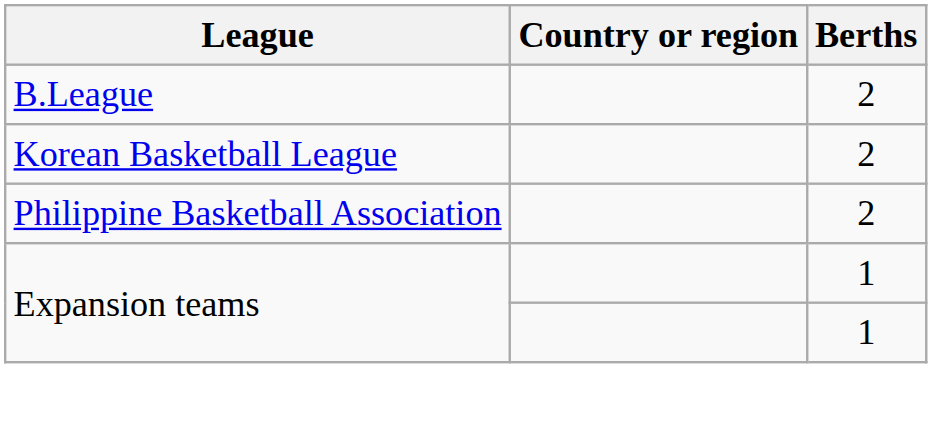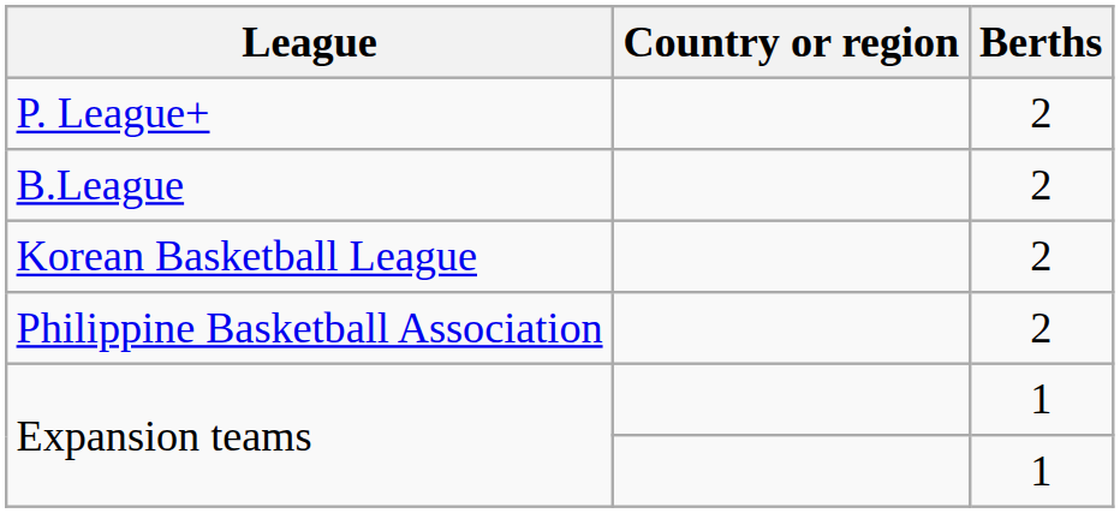 <table class="wikitable" style="font-size:95%;">
 <tr>
 <th>League</th>
 <th>Country or region</th>
 <th>Berths</th>
+</tr>
+<tr>
+<td><a href='#'>P. League+</a></td>
+<td></td>
+<td align=center>2</td>
 </tr>
 <tr>
 <td><a href='#'>B.League</a></td>
 <td></td>
 <td align=center>2</td>
 </tr>
 <tr>
 <td><a href='#'>Korean Basketball League</a></td>
 <td></td>
 <td align=center>2</td>
 </tr>
 <tr>
 <td><a href='#'>Philippine Basketball Association</a></td>
 <td></td>
 <td align=center>2</td>
 </tr>
 <tr>
 <td rowspan=2>Expansion teams</td>
 <td></td>
 <td align=center>1</td>
 </tr>
 <tr>
 <td></td>
 <td align=center>1</td>
 </tr>
 </table>
